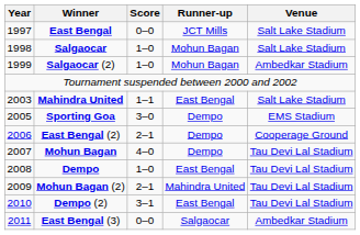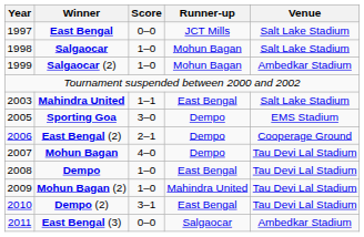 <table class="wikitable sortable" style="text-align:center">
 <tr>
 <th scope="col">Year</th>
 <th scope="col">Winner</th>
 <th scope="col">Score</th>
 <th scope="col">Runner-up</th>
 <th scope="col">Venue</th>
 </tr>
 <tr>
 <td>1997</td>
 <td><strong><a href='#'>East Bengal</a></strong></td>
 <td>0–0 </td>
 <td><a href='#'>JCT Mills</a></td>
 <td><a href='#'>Salt Lake Stadium</a></td>
 </tr>
 <tr>
 <td>1998</td>
 <td><strong><a href='#'>Salgaocar</a></strong></td>
 <td>1–0</td>
 <td><a href='#'>Mohun Bagan</a></td>
 <td><a href='#'>Salt Lake Stadium</a></td>
 </tr>
 <tr>
 <td>1999</td>
 <td><strong><a href='#'>Salgaocar</a></strong> (2)</td>
 <td>1–0</td>
 <td><a href='#'>Mohun Bagan</a></td>
 <td><a href='#'>Ambedkar Stadium</a></td>
 </tr>
 <tr>
 <td colspan="5"><em>Tournament suspended between 2000 and 2002</em></td>
 </tr>
 <tr>
 <td>2003</td>
 <td><strong><a href='#'>Mahindra United</a></strong></td>
 <td>1–1 </td>
 <td><a href='#'>East Bengal</a></td>
 <td><a href='#'>Salt Lake Stadium</a></td>
 </tr>
 <tr>
 <td>2005</td>
 <td><strong><a href='#'>Sporting Goa</a></strong></td>
 <td>3–0</td>
 <td><a href='#'>Dempo</a></td>
 <td><a href='#'>EMS Stadium</a></td>
 </tr>
 <tr>
 <td><a href='#'>2006</a></td>
 <td><strong><a href='#'>East Bengal</a></strong> (2)</td>
 <td>2–1</td>
 <td><a href='#'>Dempo</a></td>
 <td><a href='#'>Cooperage Ground</a></td>
 </tr>
 <tr>
 <td>2007</td>
 <td><strong><a href='#'>Mohun Bagan</a></strong></td>
 <td>4–0</td>
 <td><a href='#'>Dempo</a></td>
 <td><a href='#'>Tau Devi Lal Stadium</a></td>
 </tr>
 <tr>
 <td>2008</td>
 <td><strong><a href='#'>Dempo</a></strong></td>
 <td>1–0</td>
 <td><a href='#'>East Bengal</a></td>
 <td><a href='#'>Tau Devi Lal Stadium</a></td>
 </tr>
 <tr>
 <td>2009</td>
 <td><strong><a href='#'>Mohun Bagan</a></strong> (2)</td>
-<td>2–1</td>
+<td>1–0</td>
 <td><a href='#'>Mahindra United</a></td>
 <td><a href='#'>Tau Devi Lal Stadium</a></td>
 </tr>
 <tr>
 <td><a href='#'>2010</a></td>
 <td><strong><a href='#'>Dempo</a></strong> (2)</td>
 <td>3–1</td>
 <td><a href='#'>East Bengal</a></td>
 <td><a href='#'>Tau Devi Lal Stadium</a></td>
 </tr>
 <tr>
 <td><a href='#'>2011</a></td>
 <td><strong><a href='#'>East Bengal</a></strong> (3)</td>
 <td>0–0 </td>
 <td><a href='#'>Salgaocar</a></td>
 <td><a href='#'>Ambedkar Stadium</a></td>
 </tr>
 </table>
